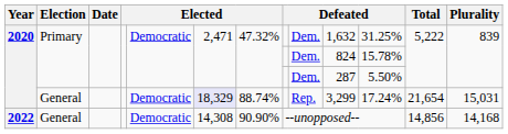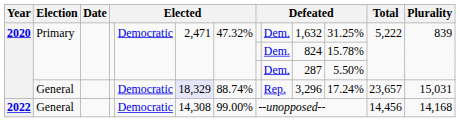 <table class=wikitable>
 <tr>
 <th>Year</th>
 <th>Election</th>
 <th>Date</th>
 <th ! colspan="4">Elected</th>
 <th ! colspan="4">Defeated</th>
 <th>Total</th>
 <th>Plurality</th>
 </tr>
 <tr>
 <th rowspan="4" valign="top"><a href='#'>2020</a></th>
 <td rowspan="3" valign="top">Primary</td>
 <td rowspan="3" valign="top"></td>
 <td rowspan="3" valign="top"></td>
 <td rowspan="3" valign="top" ><a href='#'>Democratic</a></td>
 <td rowspan="3" valign="top" align="right">2,471</td>
 <td rowspan="3" valign="top" align="right">47.32%</td>
 <td valign="top"></td>
 <td valign="top" ><a href='#'>Dem.</a></td>
 <td valign="top" align="right">1,632</td>
 <td valign="top" align="right">31.25%</td>
 <td rowspan="3" valign="top" align="right">5,222</td>
 <td rowspan="3" valign="top" align="right">839</td>
 </tr>
 <tr>
 <td valign="top"></td>
 <td valign="top" ><a href='#'>Dem.</a></td>
 <td valign="top" align="right">824</td>
 <td valign="top" align="right">15.78%</td>
 </tr>
 <tr>
 <td valign="top"></td>
 <td valign="top" ><a href='#'>Dem.</a></td>
 <td valign="top" align="right">287</td>
 <td valign="top" align="right">5.50%</td>
 </tr>
 <tr>
 <td valign="top">General</td>
 <td valign="top"></td>
 <td valign="top"></td>
 <td valign="top" ><a href='#'>Democratic</a></td>
 <td valign="top" align="right" style="background: lavender;">18,329</td>
 <td valign="top" align="right">88.74%</td>
 <td valign="top"></td>
 <td valign="top" ><a href='#'>Rep.</a></td>
-<td valign="top" align="right">3,299</td>
+<td valign="top" align="right">3,296</td>
 <td valign="top" align="right">17.24%</td>
-<td valign="top" align="right">21,654</td>
+<td valign="top" align="right">23,657</td>
 <td valign="top" align="right">15,031</td>
 </tr>
 <tr>
 <th valign="top"><a href='#'>2022</a></th>
 <td valign="top">General</td>
 <td valign="top"></td>
 <td valign="top"></td>
 <td valign="top" ><a href='#'>Democratic</a></td>
 <td valign="top" align="right">14,308</td>
-<td valign="top" align="right">90.90%</td>
+<td valign="top" align="right">99.00%</td>
 <td valign="top" colspan="4"><em>--unopposed--</em></td>
-<td valign="top" align="right">14,856</td>
+<td valign="top" align="right">14,456</td>
 <td valign="top" align="right">14,168</td>
 </tr>
 </table>
